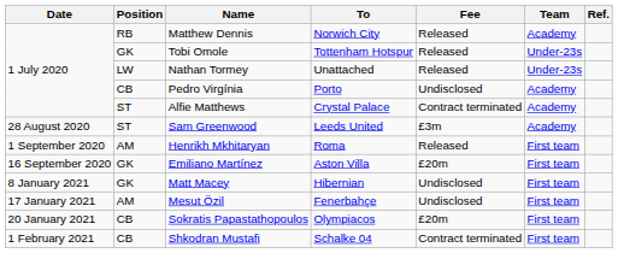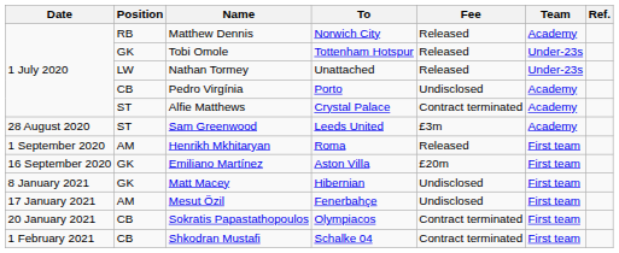 <table class="wikitable">
 <tr>
 <th>Date</th>
 <th>Position</th>
 <th>Name</th>
 <th>To</th>
 <th>Fee</th>
 <th>Team</th>
 <th>Ref.</th>
 </tr>
 <tr>
 <td rowspan=5>1 July 2020</td>
 <td>RB</td>
 <td> Matthew Dennis</td>
 <td> <a href='#'>Norwich City</a></td>
 <td>Released</td>
 <td><a href='#'>Academy</a></td>
 <td></td>
 </tr>
 <tr>
 <td>GK</td>
 <td> Tobi Omole</td>
 <td> <a href='#'>Tottenham Hotspur</a></td>
 <td>Released</td>
 <td><a href='#'>Under-23s</a></td>
 <td></td>
 </tr>
 <tr>
 <td>LW</td>
 <td> Nathan Tormey</td>
 <td>Unattached</td>
 <td>Released</td>
 <td><a href='#'>Under-23s</a></td>
 <td></td>
 </tr>
 <tr>
 <td>CB</td>
 <td> Pedro Virgínia</td>
 <td> <a href='#'>Porto</a></td>
 <td>Undisclosed</td>
 <td><a href='#'>Academy</a></td>
 <td></td>
 </tr>
 <tr>
 <td>ST</td>
 <td> Alfie Matthews</td>
 <td> <a href='#'>Crystal Palace</a></td>
 <td>Contract terminated</td>
 <td><a href='#'>Academy</a></td>
 <td></td>
 </tr>
 <tr>
 <td>28 August 2020</td>
 <td>ST</td>
 <td> <a href='#'>Sam Greenwood</a></td>
 <td> <a href='#'>Leeds United</a></td>
 <td>£3m</td>
 <td><a href='#'>Academy</a></td>
 <td></td>
 </tr>
 <tr>
 <td>1 September 2020</td>
 <td>AM</td>
 <td> <a href='#'>Henrikh Mkhitaryan</a></td>
 <td> <a href='#'>Roma</a></td>
 <td>Released</td>
 <td><a href='#'>First team</a></td>
 <td></td>
 </tr>
 <tr>
 <td>16 September 2020</td>
 <td>GK</td>
 <td> <a href='#'>Emiliano Martínez</a></td>
 <td> <a href='#'>Aston Villa</a></td>
 <td>£20m</td>
 <td><a href='#'>First team</a></td>
 <td></td>
 </tr>
 <tr>
 <td>8 January 2021</td>
 <td>GK</td>
 <td> <a href='#'>Matt Macey</a></td>
 <td> <a href='#'>Hibernian</a></td>
 <td>Undisclosed</td>
 <td><a href='#'>First team</a></td>
 <td></td>
 </tr>
 <tr>
 <td>17 January 2021</td>
 <td>AM</td>
 <td> <a href='#'>Mesut Özil</a></td>
 <td> <a href='#'>Fenerbahçe</a></td>
 <td>Undisclosed</td>
 <td><a href='#'>First team</a></td>
 <td></td>
 </tr>
 <tr>
 <td>20 January 2021</td>
 <td>CB</td>
 <td> <a href='#'>Sokratis Papastathopoulos</a></td>
 <td> <a href='#'>Olympiacos</a></td>
-<td>£20m</td>
+<td>Contract terminated</td>
 <td><a href='#'>First team</a></td>
 <td></td>
 </tr>
 <tr>
 <td>1 February 2021</td>
 <td>CB</td>
 <td> <a href='#'>Shkodran Mustafi</a></td>
 <td> <a href='#'>Schalke 04</a></td>
 <td>Contract terminated</td>
 <td><a href='#'>First team</a></td>
 <td></td>
 </tr>
 </table>
